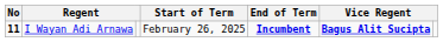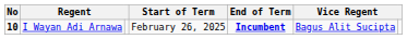 <table class="wikitable" style="text-align:center;">
 <tr>
 <th>No</th>
 <th colspan=2>Regent</th>
 <th>Start of Term</th>
 <th>End of Term</th>
 <th colspan=2>Vice Regent</th>
 </tr>
 <tr>
-<td><strong>11</strong></td>
+<td><strong>10</strong></td>
 <td> <a href='#'>I Wayan Adi Arnawa</a></td>
 <td></td>
 <td>February 26, 2025</td>
 <td><strong><a href='#'>Incumbent</a></strong></td>
-<td><strong> <a href='#'>Bagus Alit Sucipta</a></strong></td>
+<td> <a href='#'>Bagus Alit Sucipta</a></td>
 <td></td>
 </tr>
 </table>
